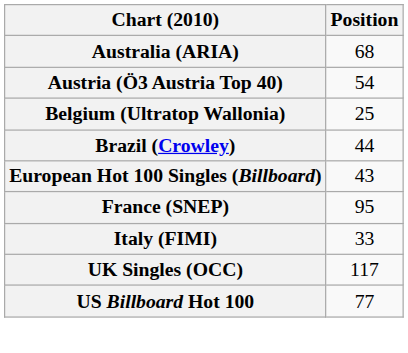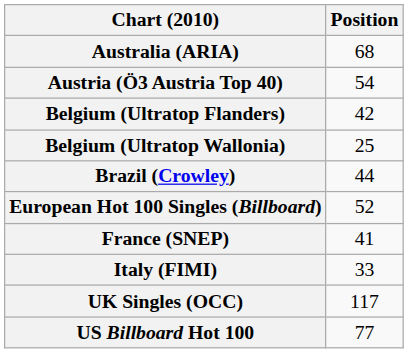 <table class="wikitable sortable plainrowheaders" style="text-align:center">
 <tr>
 <th>Chart (2010)</th>
 <th>Position</th>
 </tr>
 <tr>
 <th scope="row">Australia (ARIA)</th>
 <td>68</td>
 </tr>
 <tr>
 <th scope="row">Austria (Ö3 Austria Top 40)</th>
 <td>54</td>
 </tr>
 <tr>
+<th scope="row">Belgium (Ultratop Flanders)</th>
+<td>42</td>
+</tr>
+<tr>
 <th scope="row">Belgium (Ultratop Wallonia)</th>
 <td>25</td>
 </tr>
 <tr>
 <th scope="row">Brazil (<a href='#'>Crowley</a>)</th>
 <td>44</td>
 </tr>
 <tr>
 <th scope="row">European Hot 100 Singles (<em>Billboard</em>)</th>
-<td>43</td>
+<td>52</td>
 </tr>
 <tr>
 <th scope="row">France (SNEP)</th>
-<td>95</td>
+<td>41</td>
 </tr>
 <tr>
 <th scope="row">Italy (FIMI)</th>
 <td>33</td>
 </tr>
 <tr>
 <th scope="row">UK Singles (OCC)</th>
 <td>117</td>
 </tr>
 <tr>
 <th scope="row">US <em>Billboard</em> Hot 100</th>
 <td>77</td>
 </tr>
 </table>
